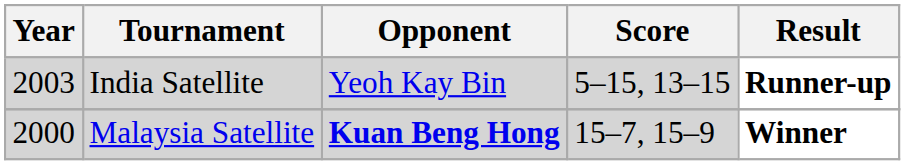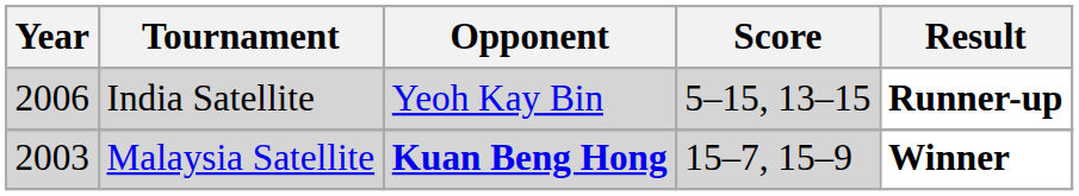 <table class="sortable wikitable" style="font-size: 90%">
 <tr>
 <th>Year</th>
 <th>Tournament</th>
 <th>Opponent</th>
 <th>Score</th>
 <th>Result</th>
 </tr>
 <tr style="background:#D5D5D5">
-<td align="center">2003</td>
+<td align="center">2006</td>
 <td align="left">India Satellite</td>
 <td align="left"> <a href='#'>Yeoh Kay Bin</a></td>
 <td align="left">5–15, 13–15</td>
 <td style="text-align:left; background:white"> <strong>Runner-up</strong></td>
 </tr>
 <tr>
 </tr>
 <tr style="background:#D5D5D5">
-<td align="center">2000</td>
+<td align="center">2003</td>
 <td align="left"><a href='#'>Malaysia Satellite</a></td>
 <td align="left"><strong> <a href='#'>Kuan Beng Hong</a></strong></td>
 <td align="left">15–7, 15–9</td>
 <td style="text-align:left; background:white"> <strong>Winner</strong></td>
 </tr>
 </table>
